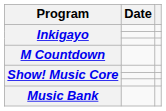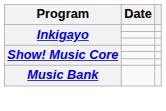 <table class="wikitable plainrowheaders sortable" style="text-align:center">
 <tr>
 <th scope="col">Program</th>
 <th scope="col">Date</th>
 <th scope="col" class="unsortable"></th>
 </tr>
 <tr>
 <th rowspan="3" scope="row"><em><a href='#'>Inkigayo</a></em></th>
 <td></td>
 <td style="text-align:center"></td>
 </tr>
 <tr>
 <td></td>
 <td style="text-align:center"></td>
 </tr>
 <tr>
-<td></td>
-<td style="text-align:center"></td>
-</tr>
-<tr>
-<th scope="row"><em><a href='#'>M Countdown</a></em></th>
 <td></td>
 <td style="text-align:center"></td>
 </tr>
 <tr>
 <th rowspan="3" scope="row"><em><a href='#'>Show! Music Core</a></em></th>
 <td></td>
 <td style="text-align:center"></td>
 </tr>
 <tr>
 <td></td>
 <td style="text-align:center"></td>
 </tr>
 <tr>
 <td></td>
 <td style="text-align:center"></td>
 </tr>
 <tr>
 <th rowspan="2" scope="row"><em><a href='#'>Music Bank</a></em></th>
 <td></td>
 <td style="text-align:center"></td>
 </tr>
 </table>
